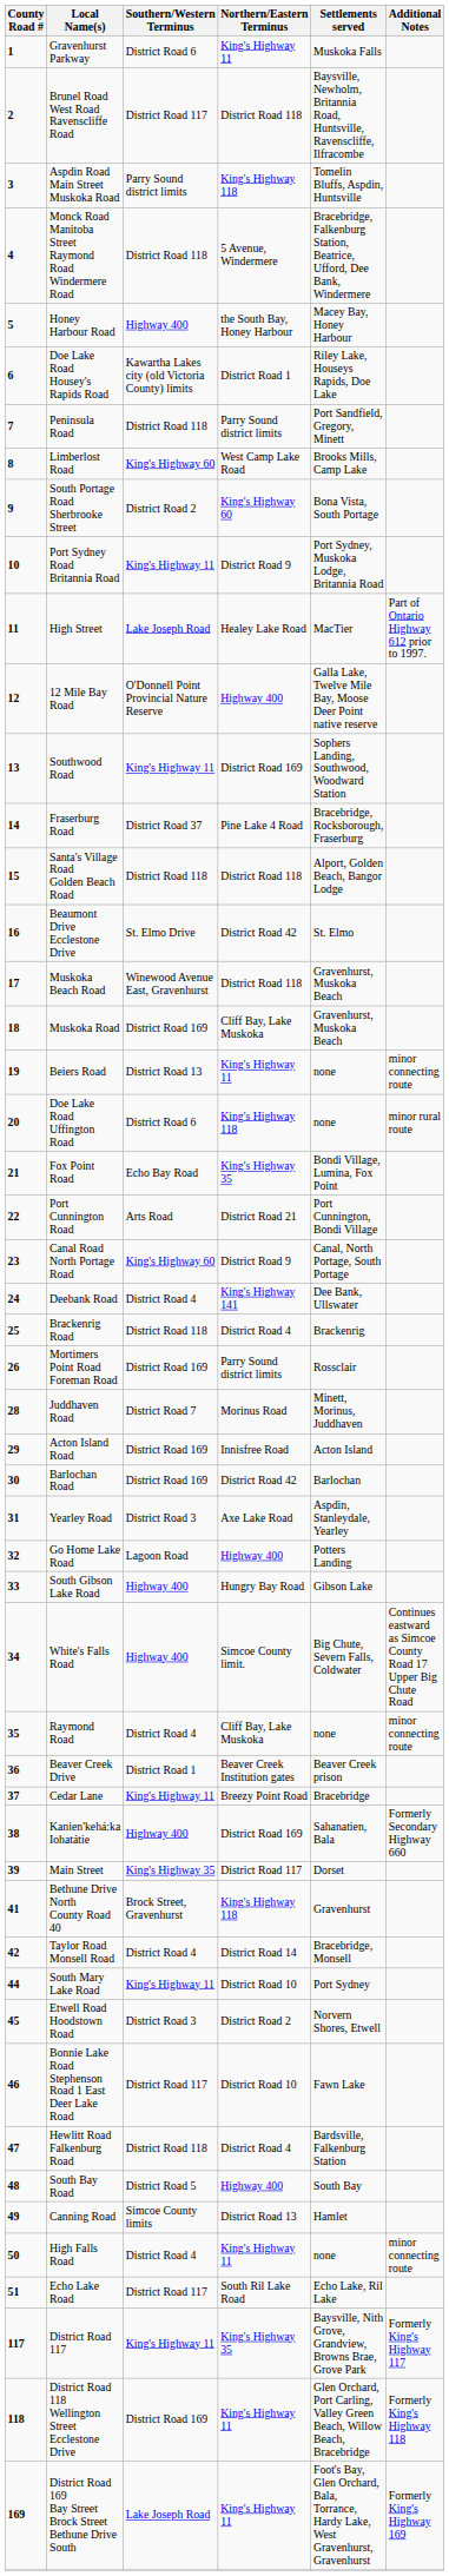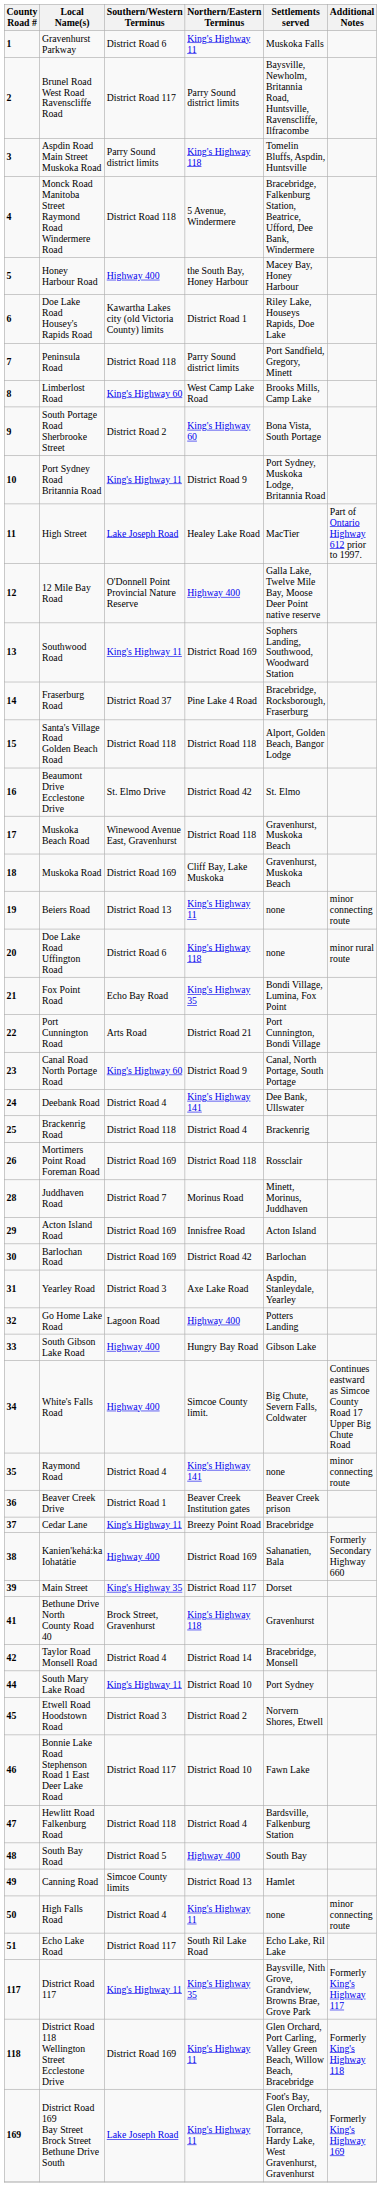 <table class="wikitable">
 <tr>
 <th>County Road #</th>
 <th>Local Name(s)</th>
 <th>Southern/Western Terminus</th>
 <th>Northern/Eastern Terminus</th>
 <th>Settlements served</th>
 <th>Additional Notes</th>
 </tr>
 <tr>
 <td><strong>1</strong></td>
 <td>Gravenhurst Parkway</td>
 <td>District Road 6</td>
 <td><a href='#'>King's Highway 11</a></td>
 <td>Muskoka Falls</td>
 <td></td>
 </tr>
 <tr>
 <td><strong>2</strong></td>
 <td>Brunel Road<br>West Road<br>Ravenscliffe Road</td>
 <td>District Road 117</td>
-<td>District Road 118</td>
+<td>Parry Sound district limits</td>
 <td>Baysville, Newholm, Britannia Road, Huntsville, Ravenscliffe, Ilfracombe</td>
 <td></td>
 </tr>
 <tr>
 <td><strong>3</strong></td>
 <td>Aspdin Road<br>Main Street<br>Muskoka Road</td>
 <td>Parry Sound district limits</td>
 <td><a href='#'>King's Highway 118</a></td>
 <td>Tomelin Bluffs, Aspdin, Huntsville</td>
 <td></td>
 </tr>
 <tr>
 <td><strong>4</strong></td>
 <td>Monck Road<br>Manitoba Street<br>Raymond Road<br>Windermere Road</td>
 <td>District Road 118</td>
 <td>5 Avenue, Windermere</td>
 <td>Bracebridge, Falkenburg Station, Beatrice, Ufford, Dee Bank, Windermere</td>
 <td></td>
 </tr>
 <tr>
 <td><strong>5</strong></td>
 <td>Honey Harbour Road</td>
 <td><a href='#'>Highway 400</a></td>
 <td>the South Bay, Honey Harbour</td>
 <td>Macey Bay, Honey Harbour</td>
 <td></td>
 </tr>
 <tr>
 <td><strong>6</strong></td>
 <td>Doe Lake Road<br>Housey's Rapids Road</td>
 <td>Kawartha Lakes city (old Victoria County) limits</td>
 <td>District Road 1</td>
 <td>Riley Lake, Houseys Rapids, Doe Lake</td>
 <td></td>
 </tr>
 <tr>
 <td><strong>7</strong></td>
 <td>Peninsula Road</td>
 <td>District Road 118</td>
 <td>Parry Sound district limits</td>
 <td>Port Sandfield, Gregory, Minett</td>
 <td></td>
 </tr>
 <tr>
 <td><strong>8</strong></td>
 <td>Limberlost Road</td>
 <td><a href='#'>King's Highway 60</a></td>
 <td>West Camp Lake Road</td>
 <td>Brooks Mills, Camp Lake</td>
 <td></td>
 </tr>
 <tr>
 <td><strong>9</strong></td>
 <td>South Portage Road<br>Sherbrooke Street</td>
 <td>District Road 2</td>
 <td><a href='#'>King's Highway 60</a></td>
 <td>Bona Vista, South Portage</td>
 <td></td>
 </tr>
 <tr>
 <td><strong>10</strong></td>
 <td>Port Sydney Road<br>Britannia Road</td>
 <td><a href='#'>King's Highway 11</a></td>
 <td>District Road 9</td>
 <td>Port Sydney, Muskoka Lodge, Britannia Road</td>
 <td></td>
 </tr>
 <tr>
 <td><strong>11</strong></td>
 <td>High Street</td>
 <td><a href='#'>Lake Joseph Road</a></td>
 <td>Healey Lake Road</td>
 <td>MacTier</td>
 <td>Part of <a href='#'>Ontario Highway 612</a> prior to 1997.</td>
 </tr>
 <tr>
 <td><strong>12</strong></td>
 <td>12 Mile Bay Road</td>
 <td>O'Donnell Point Provincial Nature Reserve</td>
 <td><a href='#'>Highway 400</a></td>
 <td>Galla Lake, Twelve Mile Bay, Moose Deer Point native reserve</td>
 <td></td>
 </tr>
 <tr>
 <td><strong>13</strong></td>
 <td>Southwood Road</td>
 <td><a href='#'>King's Highway 11</a></td>
 <td>District Road 169</td>
 <td>Sophers Landing, Southwood, Woodward Station</td>
 <td></td>
 </tr>
 <tr>
 <td><strong>14</strong></td>
 <td>Fraserburg Road</td>
 <td>District Road 37</td>
 <td>Pine Lake 4 Road</td>
 <td>Bracebridge, Rocksborough, Fraserburg</td>
 <td></td>
 </tr>
 <tr>
 <td><strong>15</strong></td>
 <td>Santa's Village Road<br>Golden Beach Road</td>
 <td>District Road 118</td>
 <td>District Road 118</td>
 <td>Alport, Golden Beach, Bangor Lodge</td>
 <td></td>
 </tr>
 <tr>
 <td><strong>16</strong></td>
 <td>Beaumont Drive<br>Ecclestone Drive</td>
 <td>St. Elmo Drive</td>
 <td>District Road 42</td>
 <td>St. Elmo</td>
 <td></td>
 </tr>
 <tr>
 <td><strong>17</strong></td>
 <td>Muskoka Beach Road</td>
 <td>Winewood Avenue East, Gravenhurst</td>
 <td>District Road 118</td>
 <td>Gravenhurst, Muskoka Beach</td>
 <td></td>
 </tr>
 <tr>
 <td><strong>18</strong></td>
 <td>Muskoka Road</td>
 <td>District Road 169</td>
 <td>Cliff Bay, Lake Muskoka</td>
 <td>Gravenhurst, Muskoka Beach</td>
 <td></td>
 </tr>
 <tr>
 <td><strong>19</strong></td>
 <td>Beiers Road</td>
 <td>District Road 13</td>
 <td><a href='#'>King's Highway 11</a></td>
 <td>none</td>
 <td>minor connecting route</td>
 </tr>
 <tr>
 <td><strong>20</strong></td>
 <td>Doe Lake Road<br>Uffington Road</td>
 <td>District Road 6</td>
 <td><a href='#'>King's Highway 118</a></td>
 <td>none</td>
 <td>minor rural route</td>
 </tr>
 <tr>
 <td><strong>21</strong></td>
 <td>Fox Point Road</td>
 <td>Echo Bay Road</td>
 <td><a href='#'>King's Highway 35</a></td>
 <td>Bondi Village, Lumina, Fox Point</td>
 <td></td>
 </tr>
 <tr>
 <td><strong>22</strong></td>
 <td>Port Cunnington Road</td>
 <td>Arts Road</td>
 <td>District Road 21</td>
 <td>Port Cunnington, Bondi Village</td>
 <td></td>
 </tr>
 <tr>
 <td><strong>23</strong></td>
 <td>Canal Road<br>North Portage Road</td>
 <td><a href='#'>King's Highway 60</a></td>
 <td>District Road 9</td>
 <td>Canal, North Portage, South Portage</td>
 <td></td>
 </tr>
 <tr>
 <td><strong>24</strong></td>
 <td>Deebank Road</td>
 <td>District Road 4</td>
 <td><a href='#'>King's Highway 141</a></td>
 <td>Dee Bank, Ullswater</td>
 <td></td>
 </tr>
 <tr>
 <td><strong>25</strong></td>
 <td>Brackenrig Road</td>
 <td>District Road 118</td>
 <td>District Road 4</td>
 <td>Brackenrig</td>
 <td></td>
 </tr>
 <tr>
 <td><strong>26</strong></td>
 <td>Mortimers Point Road<br>Foreman Road</td>
 <td>District Road 169</td>
-<td>Parry Sound district limits</td>
+<td>District Road 118</td>
 <td>Rossclair</td>
 <td></td>
 </tr>
 <tr>
 <td><strong>28</strong></td>
 <td>Juddhaven Road</td>
 <td>District Road 7</td>
 <td>Morinus Road</td>
 <td>Minett, Morinus, Juddhaven</td>
 <td></td>
 </tr>
 <tr>
 <td><strong>29</strong></td>
 <td>Acton Island Road</td>
 <td>District Road 169</td>
 <td>Innisfree Road</td>
 <td>Acton Island</td>
 <td></td>
 </tr>
 <tr>
 <td><strong>30</strong></td>
 <td>Barlochan Road</td>
 <td>District Road 169</td>
 <td>District Road 42</td>
 <td>Barlochan</td>
 <td></td>
 </tr>
 <tr>
 <td><strong>31</strong></td>
 <td>Yearley Road</td>
 <td>District Road 3</td>
 <td>Axe Lake Road</td>
 <td>Aspdin, Stanleydale, Yearley</td>
 <td></td>
 </tr>
 <tr>
 <td><strong>32</strong></td>
 <td>Go Home Lake Road</td>
 <td>Lagoon Road</td>
 <td><a href='#'>Highway 400</a></td>
 <td>Potters Landing</td>
 <td></td>
 </tr>
 <tr>
 <td><strong>33</strong></td>
 <td>South Gibson Lake Road</td>
 <td><a href='#'>Highway 400</a></td>
 <td>Hungry Bay Road</td>
 <td>Gibson Lake</td>
 <td></td>
 </tr>
 <tr>
 <td><strong>34</strong></td>
 <td>White's Falls Road</td>
 <td><a href='#'>Highway 400</a></td>
 <td>Simcoe County limit.</td>
 <td>Big Chute, Severn Falls, Coldwater</td>
 <td>Continues eastward as Simcoe County Road 17 Upper Big Chute Road</td>
 </tr>
 <tr>
 <td><strong>35</strong></td>
 <td>Raymond Road</td>
 <td>District Road 4</td>
-<td>Cliff Bay, Lake Muskoka</td>
+<td><a href='#'>King's Highway 141</a></td>
 <td>none</td>
 <td>minor connecting route</td>
 </tr>
 <tr>
 <td><strong>36</strong></td>
 <td>Beaver Creek Drive</td>
 <td>District Road 1</td>
 <td>Beaver Creek Institution gates</td>
 <td>Beaver Creek prison</td>
 <td></td>
 </tr>
 <tr>
 <td><strong>37</strong></td>
 <td>Cedar Lane</td>
 <td><a href='#'>King's Highway 11</a></td>
 <td>Breezy Point Road</td>
 <td>Bracebridge</td>
 <td></td>
 </tr>
 <tr>
 <td><strong>38</strong></td>
 <td>Kanien'kehá:ka Iohatátie</td>
 <td><a href='#'>Highway 400</a></td>
 <td>District Road 169</td>
 <td>Sahanatien, Bala</td>
 <td>Formerly Secondary Highway 660</td>
 </tr>
 <tr>
 <td><strong>39</strong></td>
 <td>Main Street</td>
 <td><a href='#'>King's Highway 35</a></td>
 <td>District Road 117</td>
 <td>Dorset</td>
 <td></td>
 </tr>
 <tr>
 <td><strong>41</strong></td>
 <td>Bethune Drive North<br>County Road 40</td>
 <td>Brock Street, Gravenhurst</td>
 <td><a href='#'>King's Highway 118</a></td>
 <td>Gravenhurst</td>
 <td></td>
 </tr>
 <tr>
 <td><strong>42</strong></td>
 <td>Taylor Road<br>Monsell Road</td>
 <td>District Road 4</td>
 <td>District Road 14</td>
 <td>Bracebridge, Monsell</td>
 <td></td>
 </tr>
 <tr>
 <td><strong>44</strong></td>
 <td>South Mary Lake Road</td>
 <td><a href='#'>King's Highway 11</a></td>
 <td>District Road 10</td>
 <td>Port Sydney</td>
 <td></td>
 </tr>
 <tr>
 <td><strong>45</strong></td>
 <td>Etwell Road<br> Hoodstown Road</td>
 <td>District Road 3</td>
 <td>District Road 2</td>
 <td>Norvern Shores, Etwell</td>
 <td></td>
 </tr>
 <tr>
 <td><strong>46</strong></td>
 <td>Bonnie Lake Road<br>Stephenson Road 1 East<br>Deer Lake Road</td>
 <td>District Road 117</td>
 <td>District Road 10</td>
 <td>Fawn Lake</td>
 <td></td>
 </tr>
 <tr>
 <td><strong>47</strong></td>
 <td>Hewlitt Road<br>Falkenburg Road</td>
 <td>District Road 118</td>
 <td>District Road 4</td>
 <td>Bardsville, Falkenburg Station</td>
 <td></td>
 </tr>
 <tr>
 <td><strong>48</strong></td>
 <td>South Bay Road</td>
 <td>District Road 5</td>
 <td><a href='#'>Highway 400</a></td>
 <td>South Bay</td>
 <td></td>
 </tr>
 <tr>
 <td><strong>49</strong></td>
 <td>Canning Road</td>
 <td>Simcoe County limits</td>
 <td>District Road 13</td>
 <td>Hamlet</td>
 <td></td>
 </tr>
 <tr>
 <td><strong>50</strong></td>
 <td>High Falls Road</td>
 <td>District Road 4</td>
 <td><a href='#'>King's Highway 11</a></td>
 <td>none</td>
 <td>minor connecting route</td>
 </tr>
 <tr>
 <td><strong>51</strong></td>
 <td>Echo Lake Road</td>
 <td>District Road 117</td>
 <td>South Ril Lake Road</td>
 <td>Echo Lake, Ril Lake</td>
 <td></td>
 </tr>
 <tr>
 <td><strong>117</strong></td>
 <td>District Road 117</td>
 <td><a href='#'>King's Highway 11</a></td>
 <td><a href='#'>King's Highway 35</a></td>
 <td>Baysville, Nith Grove, Grandview, Browns Brae, Grove Park</td>
 <td>Formerly <a href='#'>King's Highway 117</a></td>
 </tr>
 <tr>
 <td><strong>118</strong></td>
 <td>District Road 118<br>Wellington Street<br>Ecclestone Drive</td>
 <td>District Road 169</td>
 <td><a href='#'>King's Highway 11</a></td>
 <td>Glen Orchard, Port Carling, Valley Green Beach, Willow Beach, Bracebridge</td>
 <td>Formerly <a href='#'>King's Highway 118</a></td>
 </tr>
 <tr>
 <td><strong>169</strong></td>
 <td>District Road 169<br>Bay Street<br>Brock Street<br>Bethune Drive South</td>
 <td><a href='#'>Lake Joseph Road</a></td>
 <td><a href='#'>King's Highway 11</a></td>
 <td>Foot's Bay, Glen Orchard, Bala, Torrance, Hardy Lake, West Gravenhurst, Gravenhurst</td>
 <td>Formerly <a href='#'>King's Highway 169</a></td>
 </tr>
 <tr>
 </tr>
 </table>
